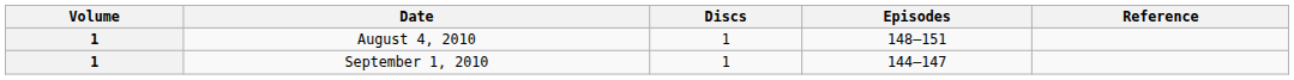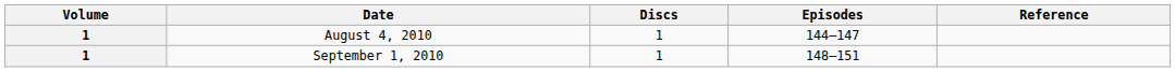 <table class="wikitable" style="text-align: center; width: 60%;">
 <tr>
 <th scope="col" 175px;>Volume</th>
 <th scope="col" 125px;>Date</th>
 <th scope="col">Discs</th>
 <th scope="col">Episodes</th>
 <th scope="col">Reference</th>
 </tr>
 <tr>
 <th scope="row">1</th>
 <td>August 4, 2010</td>
 <td>1</td>
-<td>148–151</td>
+<td>144–147</td>
 <td></td>
 </tr>
 <tr>
 <th scope="row">1</th>
 <td>September 1, 2010</td>
 <td>1</td>
-<td>144–147</td>
+<td>148–151</td>
 <td></td>
 </tr>
 </table>
